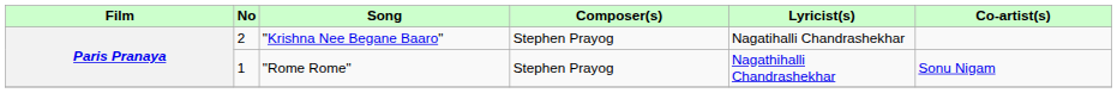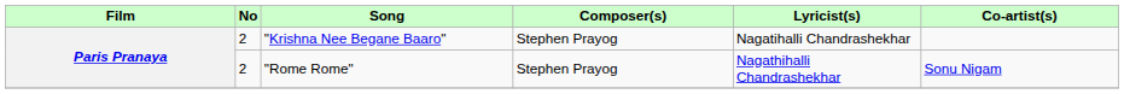 <table class="wikitable plainrowheaders" width="100%" textcolor:#000;">
 <tr style="background:#cfc; text-align:center;">
 <td scope="col" width=21%><strong>Film</strong></td>
 <td><strong>No</strong></td>
 <td scope="col" width=23%><strong>Song</strong></td>
 <td scope="col" width=20%><strong>Composer(s)</strong></td>
 <td scope="col" width=17%><strong>Lyricist(s)</strong></td>
 <td scope="col" width=18%><strong>Co-artist(s)</strong></td>
 </tr>
 <tr>
 <th rowspan="2"><em><a href='#'>Paris Pranaya</a></em></th>
 <td>2</td>
 <td>"<a href='#'>Krishna Nee Begane Baaro</a>"</td>
 <td>Stephen Prayog</td>
 <td>Nagatihalli Chandrashekhar</td>
 <td></td>
 </tr>
 <tr>
-<td>1</td>
+<td>2</td>
 <td>"Rome Rome"</td>
 <td>Stephen Prayog</td>
 <td><a href='#'>Nagathihalli Chandrashekhar</a></td>
 <td><a href='#'>Sonu Nigam</a></td>
 </tr>
 <tr>
 </tr>
 </table>
